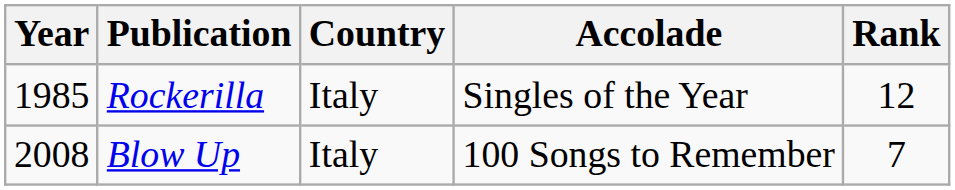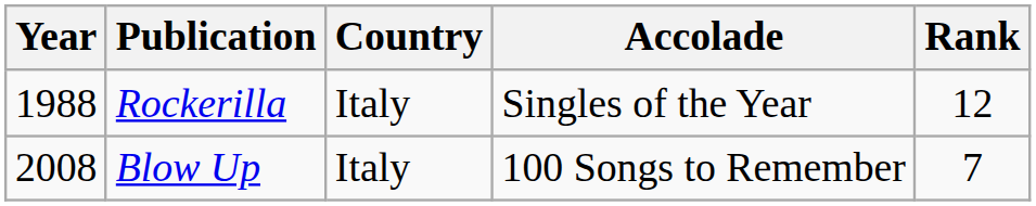 <table class="wikitable sortable" style="margin:0em 1em 1em 0pt">
 <tr>
 <th>Year</th>
 <th>Publication</th>
 <th>Country</th>
 <th>Accolade</th>
 <th>Rank</th>
 </tr>
 <tr>
-<td>1985</td>
+<td>1988</td>
 <td><em><a href='#'>Rockerilla</a></em></td>
 <td>Italy</td>
 <td>Singles of the Year</td>
 <td style="text-align:center;">12</td>
 </tr>
 <tr>
 <td>2008</td>
 <td><em><a href='#'>Blow Up</a></em></td>
 <td>Italy</td>
 <td>100 Songs to Remember</td>
 <td style="text-align:center;">7</td>
 </tr>
 </table>
